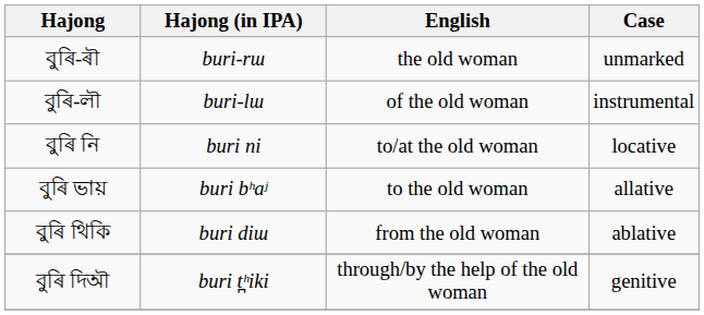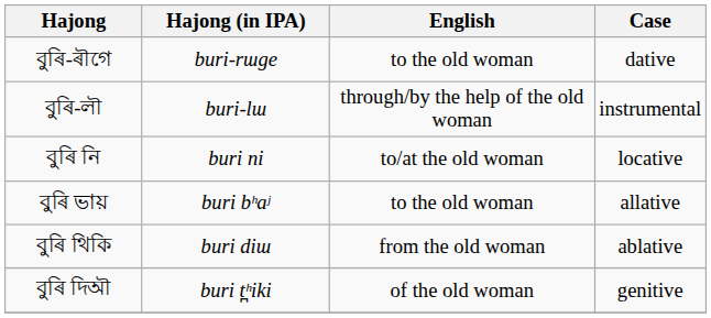 <table class="wikitable" align="center" width="550">
 <tr>
 <th width="100">Hajong</th>
 <th>Hajong (in IPA)</th>
 <th width="200">English</th>
 <th width="60">Case</th>
 </tr>
 <tr align="center">
-<td>বুৰি-ৰৗ</td>
-<td><em>buri-rɯ</em></td>
-<td>the old woman</td>
-<td>unmarked</td>
+<td>বুৰি-ৰৗগে</td>
+<td><em>buri-rɯge</em></td>
+<td>to the old woman</td>
+<td>dative</td>
 </tr>
 <tr align="center">
 <td>বুৰি-লৗ</td>
 <td><em>buri-lɯ</em></td>
-<td>of the old woman</td>
+<td>through/by the help of the old woman</td>
 <td>instrumental</td>
 </tr>
 <tr align="center">
 <td>বুৰি নি</td>
 <td><em>buri ni</em></td>
 <td>to/at the old woman</td>
 <td>locative</td>
 </tr>
 <tr align="center">
 <td>বুৰি ভায়</td>
 <td><em>buri bʰaʲ</em></td>
 <td>to the old woman</td>
 <td>allative</td>
 </tr>
 <tr align="center">
 <td>বুৰি থিকি</td>
 <td><em>buri diɯ</em></td>
 <td>from the old woman</td>
 <td>ablative</td>
 </tr>
 <tr align="center">
 </tr>
 <tr align="center">
 <td>বুৰি দিঅৗ</td>
 <td><em>buri t̪ʰiki</em></td>
-<td>through/by the help of the old woman</td>
+<td>of the old woman</td>
 <td>genitive</td>
 </tr>
 <tr align="center">
 </tr>
 </table>
